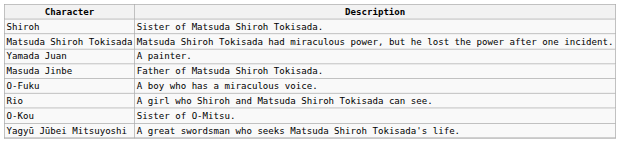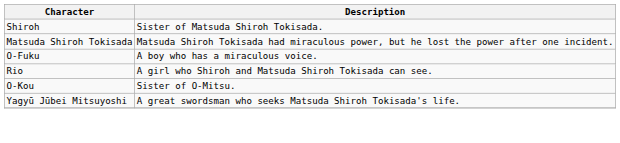 <table class="wikitable">
 <tr>
 <th>Character</th>
 <th>Description</th>
 </tr>
 <tr>
 <td>Shiroh</td>
 <td>Sister of Matsuda Shiroh Tokisada.</td>
 </tr>
 <tr>
 <td>Matsuda Shiroh Tokisada</td>
 <td>Matsuda Shiroh Tokisada had miraculous power, but he lost the power after one incident.</td>
-</tr>
-<tr>
-<td>Yamada Juan</td>
-<td>A painter.</td>
-</tr>
-<tr>
-<td>Masuda Jinbe</td>
-<td>Father of Matsuda Shiroh Tokisada.</td>
 </tr>
 <tr>
 <td>O-Fuku</td>
 <td>A boy who has a miraculous voice.</td>
 </tr>
 <tr>
 <td>Rio</td>
 <td>A girl who Shiroh and Matsuda Shiroh Tokisada can see.</td>
 </tr>
 <tr>
 <td>O-Kou</td>
 <td>Sister of O-Mitsu.</td>
 </tr>
 <tr>
 <td>Yagyū Jūbei Mitsuyoshi</td>
 <td>A great swordsman who seeks Matsuda Shiroh Tokisada's life.</td>
 </tr>
 <tr>
 </tr>
 </table>
